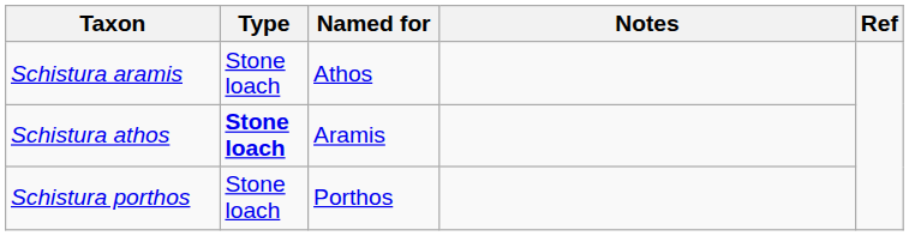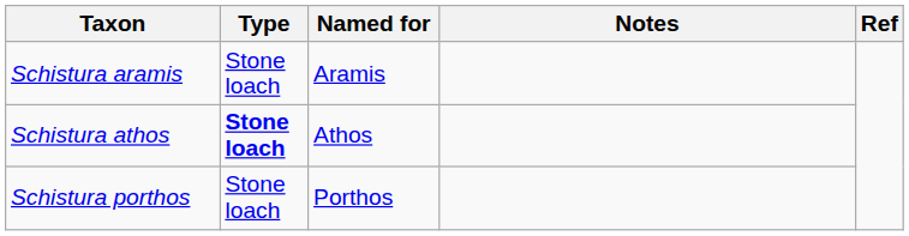 <table class="wikitable sortable" width="100%">
 <tr>
 <th style="width:25%;">Taxon</th>
 <th style="width:10%;">Type</th>
 <th style="width:15%;">Named for</th>
 <th style="width:50%;">Notes</th>
 <th class="unsortable">Ref</th>
 </tr>
 <tr>
 <td><em><a href='#'>Schistura aramis</a></em> </td>
 <td><a href='#'>Stone loach</a></td>
-<td><a href='#'>Athos</a></td>
+<td><a href='#'>Aramis</a></td>
 <td></td>
 <td rowspan="3"></td>
 </tr>
 <tr>
 <td><em><a href='#'>Schistura athos</a></em> </td>
 <td><strong><a href='#'>Stone loach</a></strong></td>
-<td><a href='#'>Aramis</a></td>
+<td><a href='#'>Athos</a></td>
 <td></td>
 </tr>
 <tr>
 <td><em><a href='#'>Schistura porthos</a></em> </td>
 <td><a href='#'>Stone loach</a></td>
 <td><a href='#'>Porthos</a></td>
 <td></td>
 </tr>
 </table>
